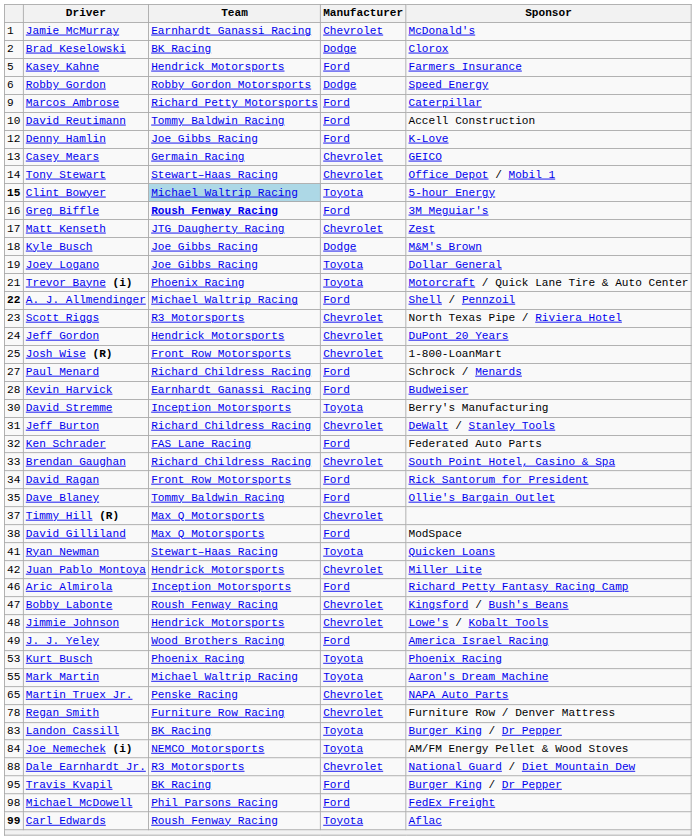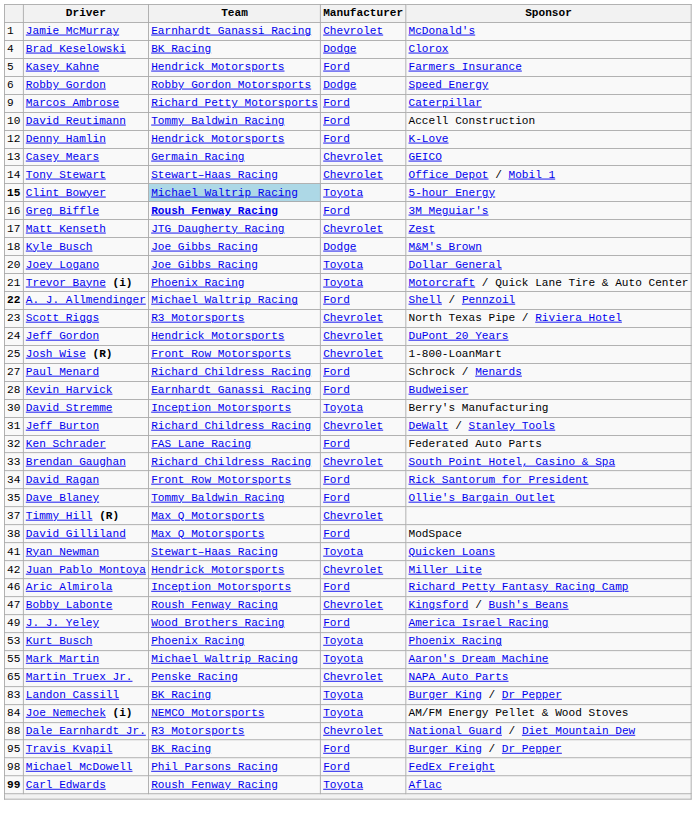 <table class="wikitable" style="font-size:95%">
 <tr>
 <th></th>
 <th>Driver</th>
 <th>Team</th>
 <th>Manufacturer</th>
 <th>Sponsor</th>
 </tr>
 <tr>
 <td>1</td>
 <td><a href='#'>Jamie McMurray</a></td>
 <td><a href='#'>Earnhardt Ganassi Racing</a></td>
 <td><a href='#'>Chevrolet</a></td>
 <td><a href='#'>McDonald's</a></td>
 </tr>
 <tr>
-<td>2</td>
+<td>4</td>
 <td><a href='#'>Brad Keselowski</a></td>
 <td><a href='#'>BK Racing</a></td>
 <td><a href='#'>Dodge</a></td>
 <td><a href='#'>Clorox</a></td>
 </tr>
 <tr>
 <td>5</td>
 <td><a href='#'>Kasey Kahne</a></td>
 <td><a href='#'>Hendrick Motorsports</a></td>
 <td><a href='#'>Ford</a></td>
 <td><a href='#'>Farmers Insurance</a></td>
 </tr>
 <tr>
 <td>6</td>
 <td><a href='#'>Robby Gordon</a></td>
 <td><a href='#'>Robby Gordon Motorsports</a></td>
 <td><a href='#'>Dodge</a></td>
 <td><a href='#'>Speed Energy</a></td>
 </tr>
 <tr>
 <td>9</td>
 <td><a href='#'>Marcos Ambrose</a></td>
 <td><a href='#'>Richard Petty Motorsports</a></td>
 <td><a href='#'>Ford</a></td>
 <td><a href='#'>Caterpillar</a></td>
 </tr>
 <tr>
 <td>10</td>
 <td><a href='#'>David Reutimann</a></td>
 <td><a href='#'>Tommy Baldwin Racing</a></td>
 <td><a href='#'>Ford</a></td>
 <td>Accell Construction</td>
 </tr>
 <tr>
 <td>12</td>
 <td><a href='#'>Denny Hamlin</a></td>
-<td><a href='#'>Joe Gibbs Racing</a></td>
+<td><a href='#'>Hendrick Motorsports</a></td>
 <td><a href='#'>Ford</a></td>
 <td><a href='#'>K-Love</a></td>
 </tr>
 <tr>
 <td>13</td>
 <td><a href='#'>Casey Mears</a></td>
 <td><a href='#'>Germain Racing</a></td>
 <td><a href='#'>Chevrolet</a></td>
 <td><a href='#'>GEICO</a></td>
 </tr>
 <tr>
 <td>14</td>
 <td><a href='#'>Tony Stewart</a></td>
 <td><a href='#'>Stewart–Haas Racing</a></td>
 <td><a href='#'>Chevrolet</a></td>
 <td><a href='#'>Office Depot</a> / <a href='#'>Mobil 1</a></td>
 </tr>
 <tr>
 <td><strong>15</strong></td>
 <td><a href='#'>Clint Bowyer</a></td>
 <td style="background: lightblue;"><a href='#'>Michael Waltrip Racing</a></td>
 <td><a href='#'>Toyota</a></td>
 <td><a href='#'>5-hour Energy</a></td>
 </tr>
 <tr>
 <td>16</td>
 <td><a href='#'>Greg Biffle</a></td>
 <td><strong><a href='#'>Roush Fenway Racing</a></strong></td>
 <td><a href='#'>Ford</a></td>
 <td><a href='#'>3M Meguiar's</a></td>
 </tr>
 <tr>
 <td>17</td>
 <td><a href='#'>Matt Kenseth</a></td>
 <td><a href='#'>JTG Daugherty Racing</a></td>
 <td><a href='#'>Chevrolet</a></td>
 <td><a href='#'>Zest</a></td>
 </tr>
 <tr>
 <td>18</td>
 <td><a href='#'>Kyle Busch</a></td>
 <td><a href='#'>Joe Gibbs Racing</a></td>
 <td><a href='#'>Dodge</a></td>
 <td><a href='#'>M&M's Brown</a></td>
 </tr>
 <tr>
-<td>19</td>
+<td>20</td>
 <td><a href='#'>Joey Logano</a></td>
 <td><a href='#'>Joe Gibbs Racing</a></td>
 <td><a href='#'>Toyota</a></td>
 <td><a href='#'>Dollar General</a></td>
 </tr>
 <tr>
 <td>21</td>
 <td><a href='#'>Trevor Bayne</a> <strong>(i)</strong></td>
 <td><a href='#'>Phoenix Racing</a></td>
 <td><a href='#'>Toyota</a></td>
 <td><a href='#'>Motorcraft</a> / Quick Lane Tire & Auto Center</td>
 </tr>
 <tr>
 <td><strong>22</strong></td>
 <td><a href='#'>A. J. Allmendinger</a></td>
 <td><a href='#'>Michael Waltrip Racing</a></td>
 <td><a href='#'>Ford</a></td>
 <td><a href='#'>Shell</a> / <a href='#'>Pennzoil</a></td>
 </tr>
 <tr>
 <td>23</td>
 <td><a href='#'>Scott Riggs</a></td>
 <td><a href='#'>R3 Motorsports</a></td>
 <td><a href='#'>Chevrolet</a></td>
 <td>North Texas Pipe / <a href='#'>Riviera Hotel</a></td>
 </tr>
 <tr>
 <td>24</td>
 <td><a href='#'>Jeff Gordon</a></td>
 <td><a href='#'>Hendrick Motorsports</a></td>
 <td><a href='#'>Chevrolet</a></td>
 <td><a href='#'>DuPont 20 Years</a></td>
 </tr>
 <tr>
 <td>25</td>
 <td><a href='#'>Josh Wise</a> <strong>(R)</strong></td>
 <td><a href='#'>Front Row Motorsports</a></td>
 <td><a href='#'>Chevrolet</a></td>
 <td>1-800-LoanMart</td>
 </tr>
 <tr>
 <td>27</td>
 <td><a href='#'>Paul Menard</a></td>
 <td><a href='#'>Richard Childress Racing</a></td>
 <td><a href='#'>Ford</a></td>
 <td>Schrock / <a href='#'>Menards</a></td>
 </tr>
 <tr>
 <td>28</td>
 <td><a href='#'>Kevin Harvick</a></td>
 <td><a href='#'>Earnhardt Ganassi Racing</a></td>
 <td><a href='#'>Ford</a></td>
 <td><a href='#'>Budweiser</a></td>
 </tr>
 <tr>
 <td>30</td>
 <td><a href='#'>David Stremme</a></td>
 <td><a href='#'>Inception Motorsports</a></td>
 <td><a href='#'>Toyota</a></td>
 <td>Berry's Manufacturing</td>
 </tr>
 <tr>
 <td>31</td>
 <td><a href='#'>Jeff Burton</a></td>
 <td><a href='#'>Richard Childress Racing</a></td>
 <td><a href='#'>Chevrolet</a></td>
 <td><a href='#'>DeWalt</a> / <a href='#'>Stanley Tools</a></td>
 </tr>
 <tr>
 <td>32</td>
 <td><a href='#'>Ken Schrader</a></td>
 <td><a href='#'>FAS Lane Racing</a></td>
 <td><a href='#'>Ford</a></td>
 <td>Federated Auto Parts</td>
 </tr>
 <tr>
 <td>33</td>
 <td><a href='#'>Brendan Gaughan</a></td>
 <td><a href='#'>Richard Childress Racing</a></td>
 <td><a href='#'>Chevrolet</a></td>
 <td><a href='#'>South Point Hotel, Casino & Spa</a></td>
 </tr>
 <tr>
 <td>34</td>
 <td><a href='#'>David Ragan</a></td>
 <td><a href='#'>Front Row Motorsports</a></td>
 <td><a href='#'>Ford</a></td>
 <td><a href='#'>Rick Santorum for President</a></td>
 </tr>
 <tr>
 <td>35</td>
 <td><a href='#'>Dave Blaney</a></td>
 <td><a href='#'>Tommy Baldwin Racing</a></td>
 <td><a href='#'>Ford</a></td>
 <td><a href='#'>Ollie's Bargain Outlet</a></td>
 </tr>
 <tr>
 <td>37</td>
 <td><a href='#'>Timmy Hill</a> <strong>(R)</strong></td>
 <td><a href='#'>Max Q Motorsports</a></td>
 <td><a href='#'>Chevrolet</a></td>
 <td></td>
 </tr>
 <tr>
 <td>38</td>
 <td><a href='#'>David Gilliland</a></td>
 <td><a href='#'>Max Q Motorsports</a></td>
 <td><a href='#'>Ford</a></td>
 <td>ModSpace</td>
 </tr>
 <tr>
 <td>41</td>
 <td><a href='#'>Ryan Newman</a></td>
 <td><a href='#'>Stewart–Haas Racing</a></td>
 <td><a href='#'>Toyota</a></td>
 <td><a href='#'>Quicken Loans</a></td>
 </tr>
 <tr>
 <td>42</td>
 <td><a href='#'>Juan Pablo Montoya</a></td>
 <td><a href='#'>Hendrick Motorsports</a></td>
 <td><a href='#'>Chevrolet</a></td>
 <td><a href='#'>Miller Lite</a></td>
 </tr>
 <tr>
 <td>46</td>
 <td><a href='#'>Aric Almirola</a></td>
 <td><a href='#'>Inception Motorsports</a></td>
 <td><a href='#'>Ford</a></td>
 <td><a href='#'>Richard Petty Fantasy Racing Camp</a></td>
 </tr>
 <tr>
 <td>47</td>
 <td><a href='#'>Bobby Labonte</a></td>
 <td><a href='#'>Roush Fenway Racing</a></td>
 <td><a href='#'>Chevrolet</a></td>
 <td><a href='#'>Kingsford</a> / <a href='#'>Bush's Beans</a></td>
 </tr>
 <tr>
-<td>48</td>
-<td><a href='#'>Jimmie Johnson</a></td>
-<td><a href='#'>Hendrick Motorsports</a></td>
-<td><a href='#'>Chevrolet</a></td>
-<td><a href='#'>Lowe's</a> / <a href='#'>Kobalt Tools</a></td>
-</tr>
-<tr>
 <td>49</td>
 <td><a href='#'>J. J. Yeley</a></td>
 <td><a href='#'>Wood Brothers Racing</a></td>
 <td><a href='#'>Ford</a></td>
 <td><a href='#'>America Israel Racing</a></td>
 </tr>
 <tr>
 <td>53</td>
 <td><a href='#'>Kurt Busch</a></td>
 <td><a href='#'>Phoenix Racing</a></td>
 <td><a href='#'>Toyota</a></td>
 <td><a href='#'>Phoenix Racing</a></td>
 </tr>
 <tr>
 <td>55</td>
 <td><a href='#'>Mark Martin</a></td>
 <td><a href='#'>Michael Waltrip Racing</a></td>
 <td><a href='#'>Toyota</a></td>
 <td><a href='#'>Aaron's Dream Machine</a></td>
 </tr>
 <tr>
 <td>65</td>
 <td><a href='#'>Martin Truex Jr.</a></td>
 <td><a href='#'>Penske Racing</a></td>
 <td><a href='#'>Chevrolet</a></td>
 <td><a href='#'>NAPA Auto Parts</a></td>
-</tr>
-<tr>
-<td>78</td>
-<td><a href='#'>Regan Smith</a></td>
-<td><a href='#'>Furniture Row Racing</a></td>
-<td><a href='#'>Chevrolet</a></td>
-<td>Furniture Row / Denver Mattress</td>
 </tr>
 <tr>
 <td>83</td>
 <td><a href='#'>Landon Cassill</a></td>
 <td><a href='#'>BK Racing</a></td>
 <td><a href='#'>Toyota</a></td>
 <td><a href='#'>Burger King</a> / <a href='#'>Dr Pepper</a></td>
 </tr>
 <tr>
 <td>84</td>
 <td><a href='#'>Joe Nemechek</a> <strong>(i)</strong></td>
 <td><a href='#'>NEMCO Motorsports</a></td>
 <td><a href='#'>Toyota</a></td>
 <td>AM/FM Energy Pellet & Wood Stoves</td>
 </tr>
 <tr>
 <td>88</td>
 <td><a href='#'>Dale Earnhardt Jr.</a></td>
 <td><a href='#'>R3 Motorsports</a></td>
 <td><a href='#'>Chevrolet</a></td>
 <td><a href='#'>National Guard</a> / <a href='#'>Diet Mountain Dew</a></td>
 </tr>
 <tr>
 <td>95</td>
 <td><a href='#'>Travis Kvapil</a></td>
 <td><a href='#'>BK Racing</a></td>
 <td><a href='#'>Ford</a></td>
 <td><a href='#'>Burger King</a> / <a href='#'>Dr Pepper</a></td>
 </tr>
 <tr>
 <td>98</td>
 <td><a href='#'>Michael McDowell</a></td>
 <td><a href='#'>Phil Parsons Racing</a></td>
 <td><a href='#'>Ford</a></td>
 <td><a href='#'>FedEx Freight</a></td>
 </tr>
 <tr>
 <td><strong>99</strong></td>
 <td><a href='#'>Carl Edwards</a></td>
 <td><a href='#'>Roush Fenway Racing</a></td>
 <td><a href='#'>Toyota</a></td>
 <td><a href='#'>Aflac</a></td>
 </tr>
 <tr>
 <th colspan="5"></th>
 </tr>
 </table>
